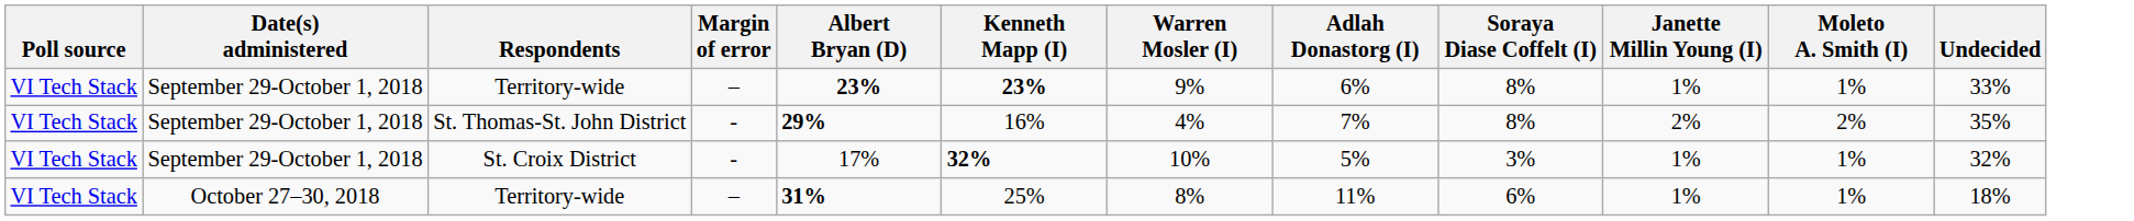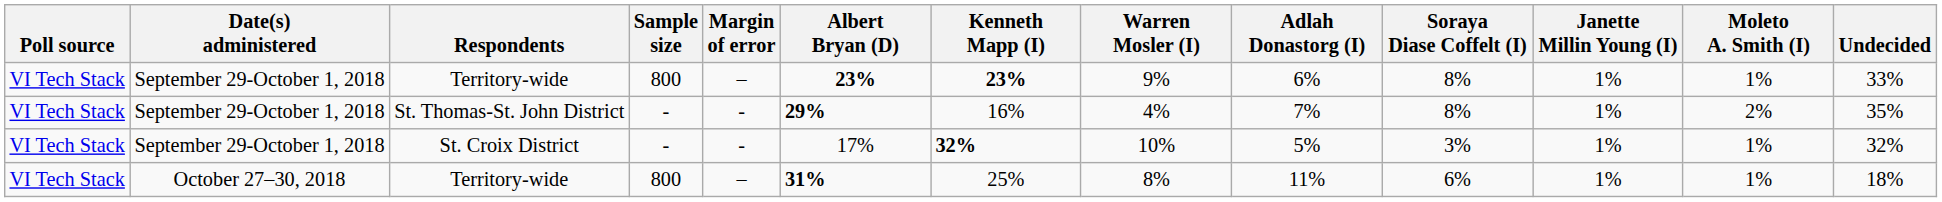 <table class="wikitable" style="font-size:90%">
 <tr valign=bottom>
 <th>Poll source</th>
 <th>Date(s)<br>administered</th>
 <th>Respondents</th>
+<th>Sample<br>size</th>
 <th>Margin<br>of error</th>
 <th style="width:100px;">Albert<br>Bryan (D)</th>
 <th style="width:100px;">Kenneth<br>Mapp (I)</th>
 <th style="width:100px;">Warren<br>Mosler (I)</th>
 <th style="width:100px;">Adlah<br>Donastorg (I)</th>
 <th style="width:100px;">Soraya<br>Diase Coffelt (I)</th>
 <th style="width:100px;">Janette<br>Millin Young (I)</th>
 <th style="width:100px;">Moleto<br>A. Smith (I)</th>
 <th>Undecided</th>
 </tr>
 <tr>
 <td><a href='#'>VI Tech Stack</a></td>
 <td align=center>September 29-October 1, 2018</td>
 <td align=center>Territory-wide</td>
+<td align=center>800</td>
 <td align=center>–</td>
 <td align=center><strong>23%</strong></td>
 <td align=center><strong>23%</strong></td>
 <td align=center>9%</td>
 <td align=center>6%</td>
 <td align=center>8%</td>
 <td align=center>1%</td>
 <td align=center>1%</td>
 <td align=center>33%</td>
 </tr>
 <tr>
 <td><a href='#'>VI Tech Stack</a></td>
 <td align=center>September 29-October 1, 2018</td>
 <td align=center>St. Thomas-St. John District</td>
 <td align=center>-</td>
+<td align=center>-</td>
 <td><strong>29%</strong></td>
 <td align=center>16%</td>
 <td align=center>4%</td>
 <td align=center>7%</td>
 <td align=center>8%</td>
-<td align=center>2%</td>
+<td align=center>1%</td>
 <td align=center>2%</td>
 <td align=center>35%</td>
 </tr>
 <tr>
 <td><a href='#'>VI Tech Stack</a></td>
 <td align=center>September 29-October 1, 2018</td>
 <td align=center>St. Croix District</td>
+<td align=center>-</td>
 <td align=center>-</td>
 <td align=center>17%</td>
 <td><strong>32%</strong></td>
 <td align=center>10%</td>
 <td align=center>5%</td>
 <td align=center>3%</td>
 <td align=center>1%</td>
 <td align=center>1%</td>
 <td align=center>32%</td>
 </tr>
 <tr>
 <td><a href='#'>VI Tech Stack</a></td>
 <td align=center>October 27–30, 2018</td>
 <td align=center>Territory-wide</td>
+<td align=center>800</td>
 <td align=center>–</td>
 <td><strong>31%</strong></td>
 <td align=center>25%</td>
 <td align=center>8%</td>
 <td align=center>11%</td>
 <td align=center>6%</td>
 <td align=center>1%</td>
 <td align=center>1%</td>
 <td align=center>18%</td>
 </tr>
 </table>
